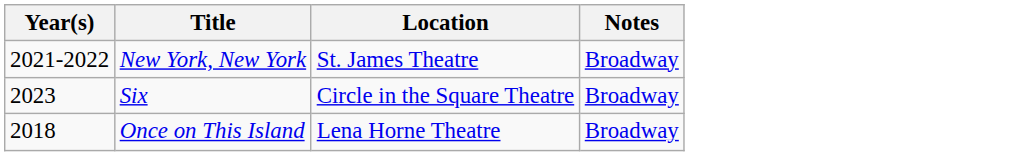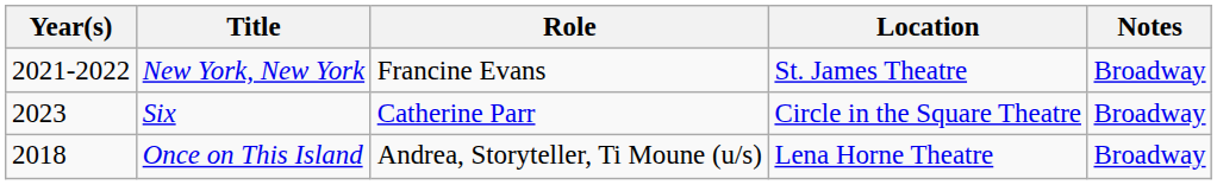 <table class="wikitable">
 <tr>
 <th>Year(s)</th>
 <th>Title</th>
+<th>Role</th>
 <th>Location</th>
 <th>Notes</th>
 </tr>
 <tr>
 <td>2021-2022</td>
 <td><em><a href='#'>New York, New York</a></em></td>
+<td>Francine Evans</td>
 <td><a href='#'>St. James Theatre</a></td>
 <td><a href='#'>Broadway</a></td>
 </tr>
 <tr>
 <td>2023</td>
 <td><em><a href='#'>Six</a></em></td>
+<td><a href='#'>Catherine Parr</a></td>
 <td><a href='#'>Circle in the Square Theatre</a></td>
 <td><a href='#'>Broadway</a></td>
 </tr>
 <tr>
 <td>2018</td>
 <td><em><a href='#'>Once on This Island</a></em></td>
+<td>Andrea, Storyteller, Ti Moune (u/s)</td>
 <td><a href='#'>Lena Horne Theatre</a></td>
 <td><a href='#'>Broadway</a></td>
 </tr>
 </table>
